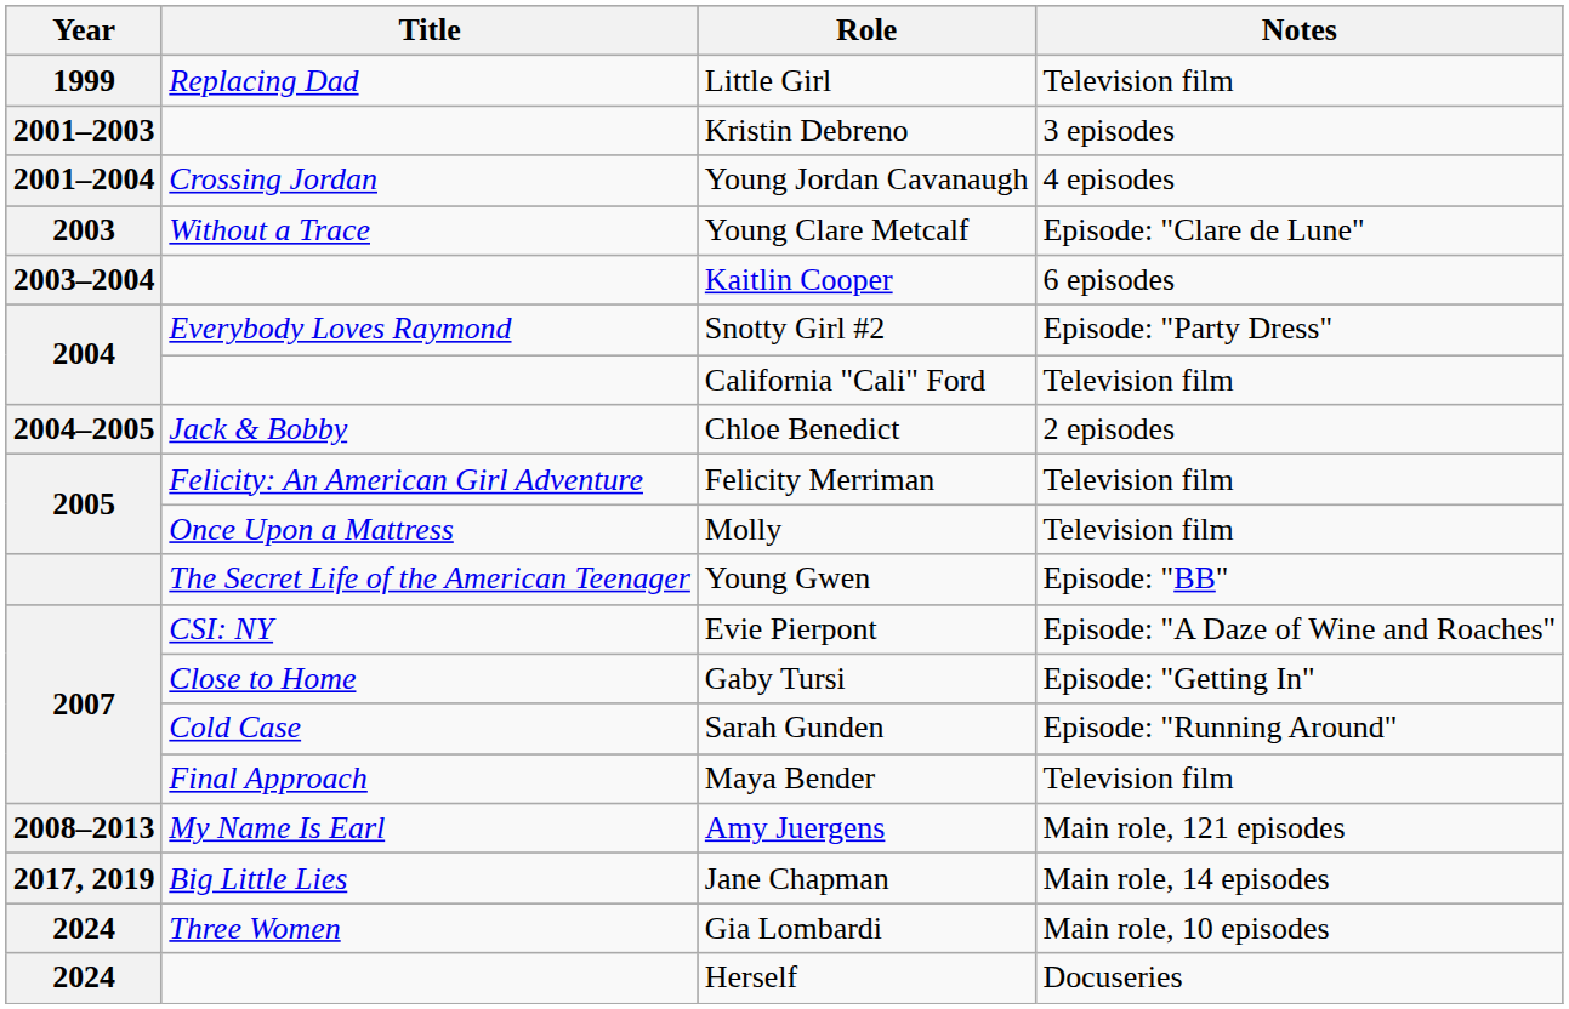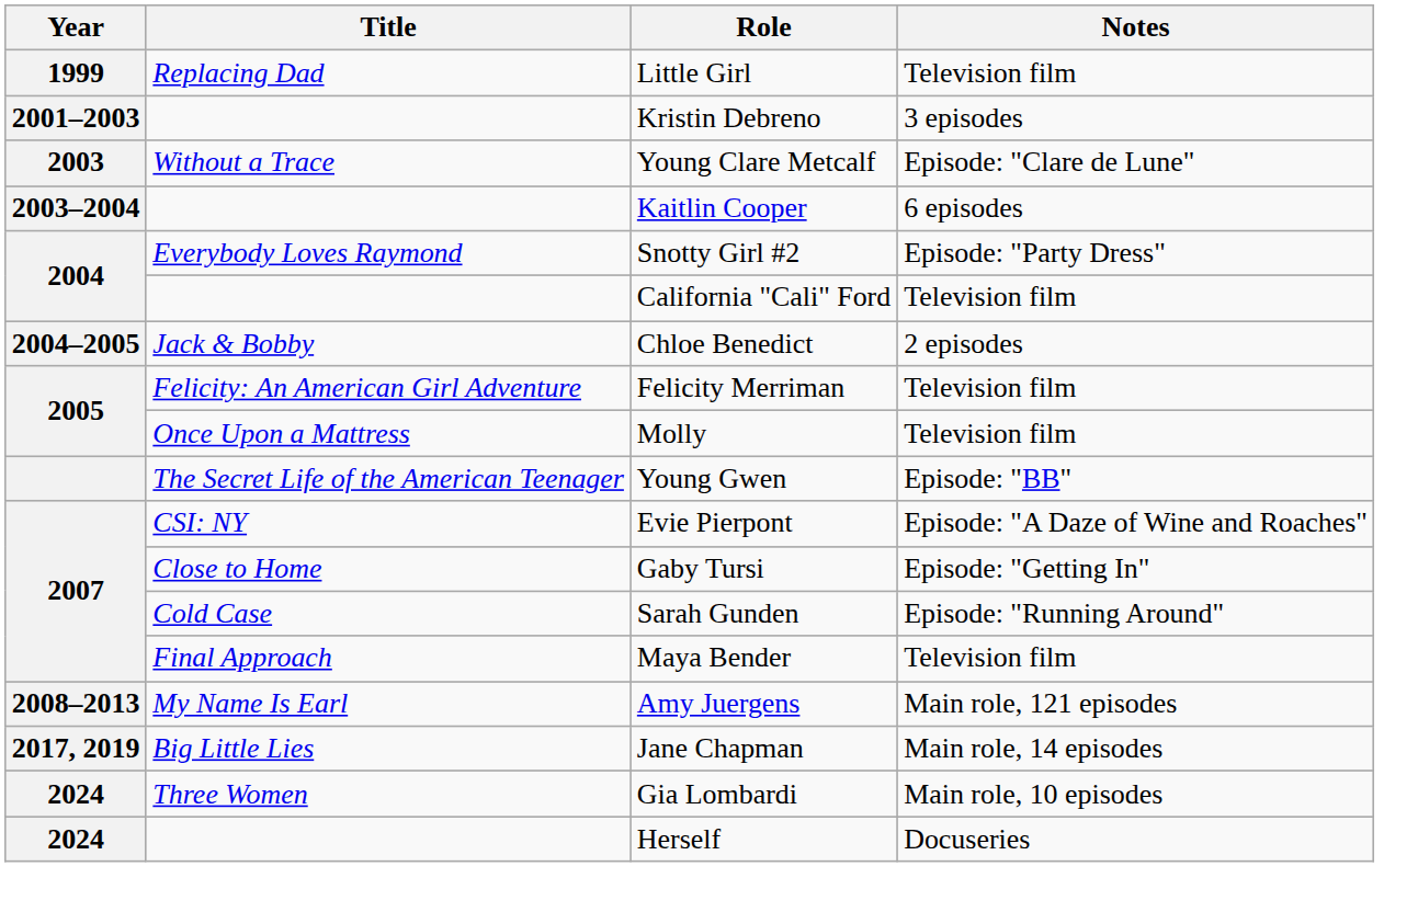 <table class="wikitable plainrowheaders sortable">
 <tr>
 <th>Year</th>
 <th>Title</th>
 <th>Role</th>
 <th class="unsortable">Notes</th>
 </tr>
 <tr>
 <th scope="row">1999</th>
 <td><em><a href='#'>Replacing Dad</a></em></td>
 <td>Little Girl</td>
 <td>Television film</td>
 </tr>
 <tr>
 <th scope="row">2001–2003</th>
 <td><em></em></td>
 <td>Kristin Debreno</td>
 <td>3 episodes</td>
-</tr>
-<tr>
-<th scope="row">2001–2004</th>
-<td><em><a href='#'>Crossing Jordan</a></em></td>
-<td>Young Jordan Cavanaugh</td>
-<td>4 episodes</td>
 </tr>
 <tr>
 <th scope="row">2003</th>
 <td><em><a href='#'>Without a Trace</a></em></td>
 <td>Young Clare Metcalf</td>
 <td>Episode: "Clare de Lune"</td>
 </tr>
 <tr>
 <th scope="row">2003–2004</th>
 <td><em></em></td>
 <td><a href='#'>Kaitlin Cooper</a></td>
 <td>6 episodes</td>
 </tr>
 <tr>
 <th rowspan="2" scope="row">2004</th>
 <td><em><a href='#'>Everybody Loves Raymond</a></em></td>
 <td>Snotty Girl #2</td>
 <td>Episode: "Party Dress"</td>
 </tr>
 <tr>
 <td><em></em></td>
 <td>California "Cali" Ford</td>
 <td>Television film</td>
 </tr>
 <tr>
 <th scope="row">2004–2005</th>
 <td><em><a href='#'>Jack & Bobby</a></em></td>
 <td>Chloe Benedict</td>
 <td>2 episodes</td>
 </tr>
 <tr>
 <th rowspan="2" scope="row">2005</th>
 <td><em><a href='#'>Felicity: An American Girl Adventure</a></em></td>
 <td>Felicity Merriman</td>
 <td>Television film</td>
 </tr>
 <tr>
 <td><em><a href='#'>Once Upon a Mattress</a></em></td>
 <td>Molly</td>
 <td>Television film</td>
 </tr>
 <tr>
 <th scope="row"></th>
 <td><em><a href='#'>The Secret Life of the American Teenager</a></em></td>
 <td>Young Gwen</td>
 <td>Episode: "<a href='#'>BB</a>"</td>
 </tr>
 <tr>
 <th rowspan="4" scope="row">2007</th>
 <td><em><a href='#'>CSI: NY</a></em></td>
 <td>Evie Pierpont</td>
 <td>Episode: "A Daze of Wine and Roaches"</td>
 </tr>
 <tr>
 <td><em><a href='#'>Close to Home</a></em></td>
 <td>Gaby Tursi</td>
 <td>Episode: "Getting In"</td>
 </tr>
 <tr>
 <td><em><a href='#'>Cold Case</a></em></td>
 <td>Sarah Gunden</td>
 <td>Episode: "Running Around"</td>
 </tr>
 <tr>
 <td><em><a href='#'>Final Approach</a></em></td>
 <td>Maya Bender</td>
 <td>Television film</td>
 </tr>
 <tr>
 <th scope="row">2008–2013</th>
 <td><em><a href='#'>My Name Is Earl</a></em></td>
 <td><a href='#'>Amy Juergens</a></td>
 <td>Main role, 121 episodes</td>
 </tr>
 <tr>
 <th scope="row">2017, 2019</th>
 <td><em><a href='#'>Big Little Lies</a></em></td>
 <td>Jane Chapman</td>
 <td>Main role, 14 episodes</td>
 </tr>
 <tr>
 <th scope="row">2024</th>
 <td><em><a href='#'>Three Women</a></em></td>
 <td>Gia Lombardi</td>
 <td>Main role, 10 episodes</td>
 </tr>
 <tr>
 <th scope="row">2024</th>
 <td></td>
 <td>Herself</td>
 <td>Docuseries</td>
 </tr>
 </table>
